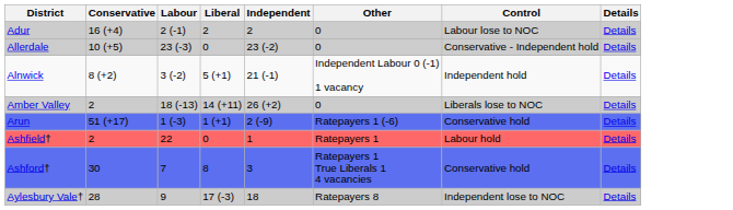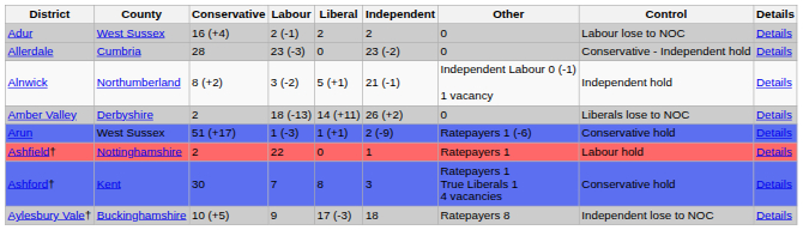 <table class="wikitable">
 <tr border=1 cellspacing=0 cellpadding=5>
 <th>District</th>
+<th>County</th>
 <th>Conservative</th>
 <th>Labour</th>
 <th>Liberal</th>
 <th>Independent</th>
 <th>Other</th>
 <th>Control</th>
 <th>Details</th>
 </tr>
 <tr bgcolor=CCCCCC>
 <td><a href='#'>Adur</a></td>
+<td><a href='#'>West Sussex</a></td>
 <td>16 (+4)</td>
 <td>2 (-1)</td>
 <td>2</td>
 <td>2</td>
 <td>0</td>
 <td>Labour lose to NOC</td>
 <td><a href='#'>Details</a></td>
 </tr>
 <tr bgcolor=CCCCCC>
 <td><a href='#'>Allerdale</a></td>
-<td>10 (+5)</td>
+<td><a href='#'>Cumbria</a></td>
+<td>28</td>
 <td>23 (-3)</td>
 <td>0</td>
 <td>23 (-2)</td>
 <td>0</td>
 <td>Conservative - Independent hold</td>
 <td><a href='#'>Details</a></td>
 </tr>
 <tr>
 <td><a href='#'>Alnwick</a></td>
+<td><a href='#'>Northumberland</a></td>
 <td>8 (+2)</td>
 <td>3 (-2)</td>
 <td>5 (+1)</td>
 <td>21 (-1)</td>
 <td>Independent Labour 0 (-1)<br><br>1 vacancy</td>
 <td>Independent hold</td>
 <td><a href='#'>Details</a></td>
 </tr>
 <tr bgcolor=CCCCCC>
 <td><a href='#'>Amber Valley</a></td>
+<td><a href='#'>Derbyshire</a></td>
 <td>2</td>
 <td>18 (-13)</td>
 <td>14 (+11)</td>
 <td>26 (+2)</td>
 <td>0</td>
 <td>Liberals lose to NOC</td>
 <td><a href='#'>Details</a></td>
 </tr>
 <tr bgcolor=5B76FFF>
 <td><a href='#'>Arun</a></td>
+<td>West Sussex</td>
 <td>51 (+17)</td>
 <td>1 (-3)</td>
 <td>1 (+1)</td>
 <td>2 (-9)</td>
 <td>Ratepayers 1 (-6)</td>
 <td>Conservative hold</td>
 <td><a href='#'>Details</a></td>
 </tr>
 <tr bgcolor=FF6868>
 <td><a href='#'>Ashfield</a>†</td>
+<td><a href='#'>Nottinghamshire</a></td>
 <td>2</td>
 <td>22</td>
 <td>0</td>
 <td>1</td>
 <td>Ratepayers 1</td>
 <td>Labour hold</td>
 <td><a href='#'>Details</a></td>
 </tr>
 <tr bgcolor=5B76FFF>
 <td><a href='#'>Ashford</a>†</td>
+<td><a href='#'>Kent</a></td>
 <td>30</td>
 <td>7</td>
 <td>8</td>
 <td>3</td>
 <td>Ratepayers 1<br> True Liberals 1<br>4 vacancies</td>
 <td>Conservative hold</td>
 <td><a href='#'>Details</a></td>
 </tr>
 <tr bgcolor=CCCCCC>
 <td><a href='#'>Aylesbury Vale</a>†</td>
-<td>28</td>
+<td><a href='#'>Buckinghamshire</a></td>
+<td>10 (+5)</td>
 <td>9</td>
 <td>17 (-3)</td>
 <td>18</td>
 <td>Ratepayers 8</td>
 <td>Independent lose to NOC</td>
 <td><a href='#'>Details</a></td>
 </tr>
 </table>
